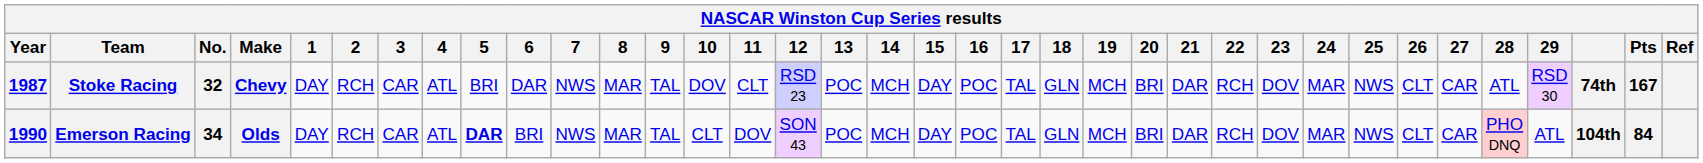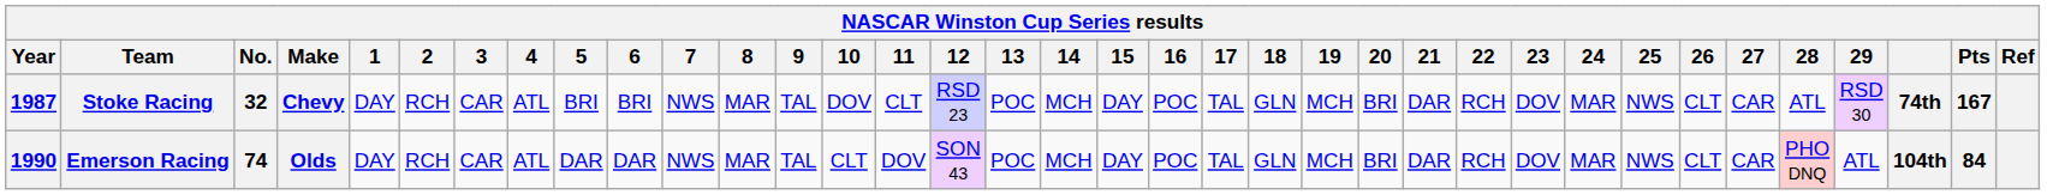 <table class="wikitable" style="text-align:center; font-size:75%">
 <tr>
 <th colspan="36"><a href='#'>NASCAR Winston Cup Series</a> results</th>
 </tr>
 <tr>
 <th>Year</th>
 <th>Team</th>
 <th>No.</th>
 <th>Make</th>
 <th>1</th>
 <th>2</th>
 <th>3</th>
 <th>4</th>
 <th>5</th>
 <th>6</th>
 <th>7</th>
 <th>8</th>
 <th>9</th>
 <th>10</th>
 <th>11</th>
 <th>12</th>
 <th>13</th>
 <th>14</th>
 <th>15</th>
 <th>16</th>
 <th>17</th>
 <th>18</th>
 <th>19</th>
 <th>20</th>
 <th>21</th>
 <th>22</th>
 <th>23</th>
 <th>24</th>
 <th>25</th>
 <th>26</th>
 <th>27</th>
 <th>28</th>
 <th>29</th>
 <th></th>
 <th>Pts</th>
 <th>Ref</th>
 </tr>
 <tr>
 <th><a href='#'>1987</a></th>
 <th><a href='#'>Stoke Racing</a></th>
 <th>32</th>
 <th><a href='#'>Chevy</a></th>
 <td><a href='#'>DAY</a></td>
 <td><a href='#'>RCH</a></td>
 <td><a href='#'>CAR</a></td>
 <td><a href='#'>ATL</a></td>
 <td><a href='#'>BRI</a></td>
-<td><a href='#'>DAR</a></td>
+<td><a href='#'>BRI</a></td>
 <td><a href='#'>NWS</a></td>
 <td><a href='#'>MAR</a></td>
 <td><a href='#'>TAL</a></td>
 <td><a href='#'>DOV</a></td>
 <td><a href='#'>CLT</a></td>
 <td style="background:#CFCFFF;"><a href='#'>RSD</a><br><small>23</small></td>
 <td><a href='#'>POC</a></td>
 <td><a href='#'>MCH</a></td>
 <td><a href='#'>DAY</a></td>
 <td><a href='#'>POC</a></td>
 <td><a href='#'>TAL</a></td>
 <td><a href='#'>GLN</a></td>
 <td><a href='#'>MCH</a></td>
 <td><a href='#'>BRI</a></td>
 <td><a href='#'>DAR</a></td>
 <td><a href='#'>RCH</a></td>
 <td><a href='#'>DOV</a></td>
 <td><a href='#'>MAR</a></td>
 <td><a href='#'>NWS</a></td>
 <td><a href='#'>CLT</a></td>
 <td><a href='#'>CAR</a></td>
 <td><a href='#'>ATL</a></td>
 <td style="background:#EFCFFF;"><a href='#'>RSD</a><br><small>30</small></td>
 <th>74th</th>
 <th>167</th>
 <th></th>
 </tr>
 <tr>
 <th><a href='#'>1990</a></th>
 <th><a href='#'>Emerson Racing</a></th>
-<th>34</th>
+<th>74</th>
 <th><a href='#'>Olds</a></th>
 <td><a href='#'>DAY</a></td>
 <td><a href='#'>RCH</a></td>
 <td><a href='#'>CAR</a></td>
 <td><a href='#'>ATL</a></td>
-<td><strong><a href='#'>DAR</a></strong></td>
-<td><a href='#'>BRI</a></td>
+<td><a href='#'>DAR</a></td>
+<td><a href='#'>DAR</a></td>
 <td><a href='#'>NWS</a></td>
 <td><a href='#'>MAR</a></td>
 <td><a href='#'>TAL</a></td>
 <td><a href='#'>CLT</a></td>
 <td><a href='#'>DOV</a></td>
 <td style="background:#EFCFFF;"><a href='#'>SON</a><br><small>43</small></td>
 <td><a href='#'>POC</a></td>
 <td><a href='#'>MCH</a></td>
 <td><a href='#'>DAY</a></td>
 <td><a href='#'>POC</a></td>
 <td><a href='#'>TAL</a></td>
 <td><a href='#'>GLN</a></td>
 <td><a href='#'>MCH</a></td>
 <td><a href='#'>BRI</a></td>
 <td><a href='#'>DAR</a></td>
 <td><a href='#'>RCH</a></td>
 <td><a href='#'>DOV</a></td>
 <td><a href='#'>MAR</a></td>
 <td><a href='#'>NWS</a></td>
 <td><a href='#'>CLT</a></td>
 <td><a href='#'>CAR</a></td>
 <td style="background:#FFCFCF;"><a href='#'>PHO</a><br><small>DNQ</small></td>
 <td><a href='#'>ATL</a></td>
 <th>104th</th>
 <th>84</th>
 <th></th>
 </tr>
 </table>
